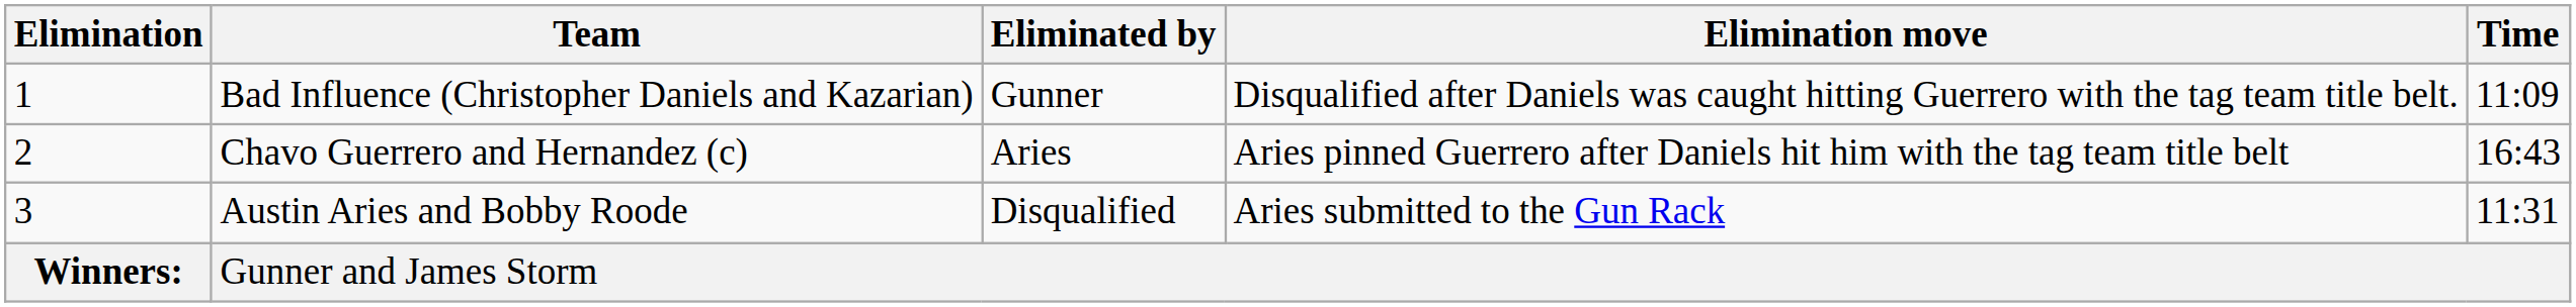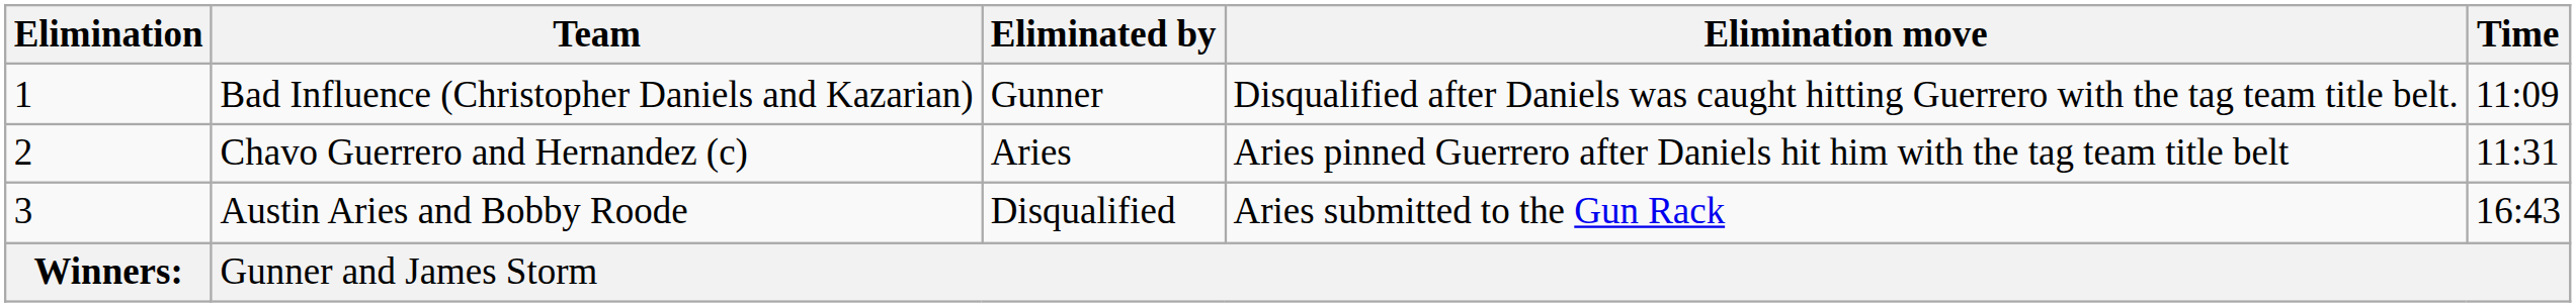 <table class="wikitable" border="1">
 <tr>
 <th>Elimination</th>
 <th>Team</th>
 <th>Eliminated by</th>
 <th>Elimination move</th>
 <th>Time</th>
 </tr>
 <tr>
 <td>1</td>
 <td>Bad Influence (Christopher Daniels and Kazarian)</td>
 <td>Gunner</td>
 <td>Disqualified after Daniels was caught hitting Guerrero with the tag team title belt.</td>
 <td>11:09</td>
 </tr>
 <tr>
 <td>2</td>
 <td>Chavo Guerrero and Hernandez (c)</td>
 <td>Aries</td>
 <td>Aries pinned Guerrero after Daniels hit him with the tag team title belt</td>
-<td>16:43</td>
+<td>11:31</td>
 </tr>
 <tr>
 <td>3</td>
 <td>Austin Aries and Bobby Roode</td>
 <td>Disqualified</td>
 <td>Aries submitted to the <a href='#'>Gun Rack</a></td>
-<td>11:31</td>
+<td>16:43</td>
 </tr>
 <tr>
 <th>Winners:</th>
 <td colspan="5" bgcolor="#f2f2f2">Gunner and James Storm</td>
 </tr>
 </table>
